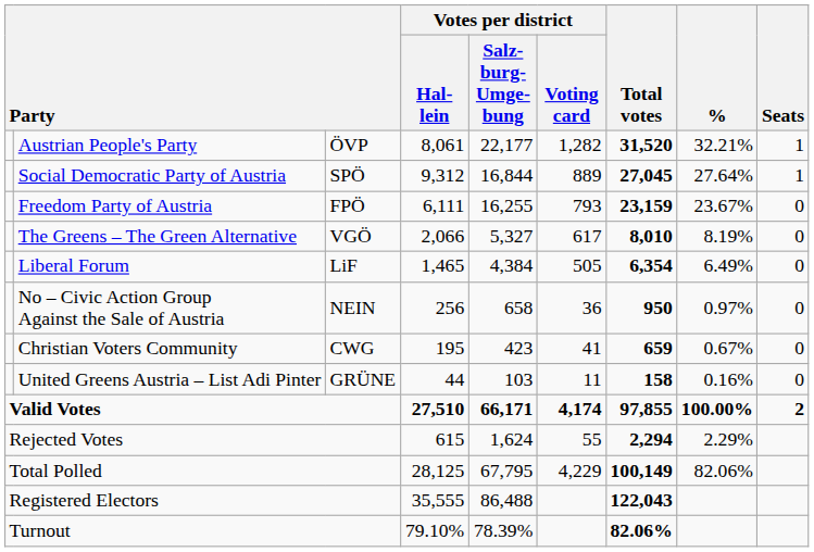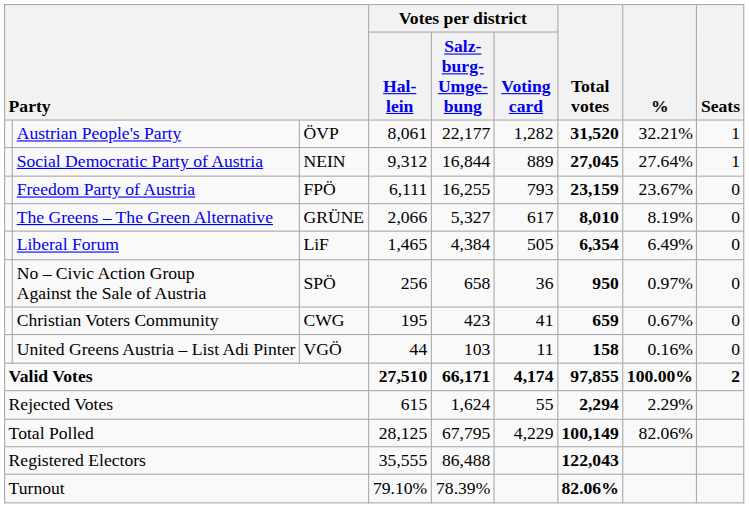 <table class="wikitable" border="1" style="text-align:right;">
 <tr>
 <th style="text-align:left;" valign=bottom rowspan=2 colspan=3>Party</th>
 <th colspan=3>Votes per district</th>
 <th align=center valign=bottom rowspan=2 width="50">Total<br>votes</th>
 <th align=center valign=bottom rowspan=2 width="50">%</th>
 <th align=center valign=bottom rowspan=2>Seats</th>
 </tr>
 <tr>
 <th align=center valign=bottom width="50"><a href='#'>Hal-<br>lein</a></th>
 <th align=center valign=bottom width="50"><a href='#'>Salz-<br>burg-<br>Umge-<br>bung</a></th>
 <th align=center valign=bottom width="50"><a href='#'>Voting<br>card</a></th>
 </tr>
 <tr>
 <td></td>
 <td align=left><a href='#'>Austrian People's Party</a></td>
 <td align=left>ÖVP</td>
 <td>8,061</td>
 <td>22,177</td>
 <td>1,282</td>
 <td><strong>31,520</strong></td>
 <td>32.21%</td>
 <td>1</td>
 </tr>
 <tr>
 <td></td>
 <td align=left><a href='#'>Social Democratic Party of Austria</a></td>
-<td align=left>SPÖ</td>
+<td align=left>NEIN</td>
 <td>9,312</td>
 <td>16,844</td>
 <td>889</td>
 <td><strong>27,045</strong></td>
 <td>27.64%</td>
 <td>1</td>
 </tr>
 <tr>
 <td></td>
 <td align=left><a href='#'>Freedom Party of Austria</a></td>
 <td align=left>FPÖ</td>
 <td>6,111</td>
 <td>16,255</td>
 <td>793</td>
 <td><strong>23,159</strong></td>
 <td>23.67%</td>
 <td>0</td>
 </tr>
 <tr>
 <td></td>
 <td align=left style="white-space: nowrap;"><a href='#'>The Greens – The Green Alternative</a></td>
-<td align=left>VGÖ</td>
+<td align=left>GRÜNE</td>
 <td>2,066</td>
 <td>5,327</td>
 <td>617</td>
 <td><strong>8,010</strong></td>
 <td>8.19%</td>
 <td>0</td>
 </tr>
 <tr>
 <td></td>
 <td align=left><a href='#'>Liberal Forum</a></td>
 <td align=left>LiF</td>
 <td>1,465</td>
 <td>4,384</td>
 <td>505</td>
 <td><strong>6,354</strong></td>
 <td>6.49%</td>
 <td>0</td>
 </tr>
 <tr>
 <td></td>
 <td align=left>No – Civic Action Group<br>Against the Sale of Austria</td>
-<td align=left>NEIN</td>
+<td align=left>SPÖ</td>
 <td>256</td>
 <td>658</td>
 <td>36</td>
 <td><strong>950</strong></td>
 <td>0.97%</td>
 <td>0</td>
 </tr>
 <tr>
 <td></td>
 <td align=left>Christian Voters Community</td>
 <td align=left>CWG</td>
 <td>195</td>
 <td>423</td>
 <td>41</td>
 <td><strong>659</strong></td>
 <td>0.67%</td>
 <td>0</td>
 </tr>
 <tr>
 <td></td>
 <td align=left>United Greens Austria – List Adi Pinter</td>
-<td align=left>GRÜNE</td>
+<td align=left>VGÖ</td>
 <td>44</td>
 <td>103</td>
 <td>11</td>
 <td><strong>158</strong></td>
 <td>0.16%</td>
 <td>0</td>
 </tr>
 <tr style="font-weight:bold">
 <td align=left colspan=3>Valid Votes</td>
 <td>27,510</td>
 <td>66,171</td>
 <td>4,174</td>
 <td>97,855</td>
 <td>100.00%</td>
 <td>2</td>
 </tr>
 <tr>
 <td align=left colspan=3>Rejected Votes</td>
 <td>615</td>
 <td>1,624</td>
 <td>55</td>
 <td><strong>2,294</strong></td>
 <td>2.29%</td>
 <td></td>
 </tr>
 <tr>
 <td align=left colspan=3>Total Polled</td>
 <td>28,125</td>
 <td>67,795</td>
 <td>4,229</td>
 <td><strong>100,149</strong></td>
 <td>82.06%</td>
 <td></td>
 </tr>
 <tr>
 <td align=left colspan=3>Registered Electors</td>
 <td>35,555</td>
 <td>86,488</td>
 <td></td>
 <td><strong>122,043</strong></td>
 <td></td>
 <td></td>
 </tr>
 <tr>
 <td align=left colspan=3>Turnout</td>
 <td>79.10%</td>
 <td>78.39%</td>
 <td></td>
 <td><strong>82.06%</strong></td>
 <td></td>
 <td></td>
 </tr>
 </table>
